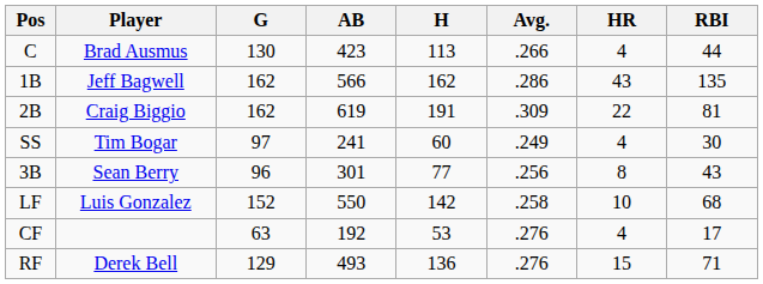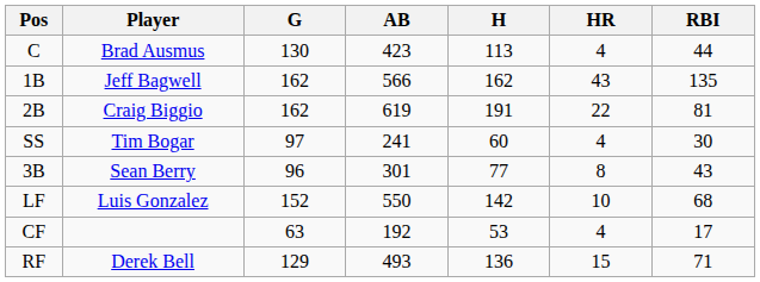 <table class="wikitable sortable">
 <tr>
 <th bgcolor="#DDDDFF" width="5%">Pos</th>
 <th bgcolor="#DDDDFF" width="16%">Player</th>
 <th bgcolor="#DDDDFF" width="9%">G</th>
 <th bgcolor="#DDDDFF" width="9%">AB</th>
 <th bgcolor="#DDDDFF" width="9%">H</th>
-<th bgcolor="#DDDDFF" width="9%">Avg.</th>
 <th bgcolor="#DDDDFF" width="9%">HR</th>
 <th bgcolor="#DDDDFF" width="9%">RBI</th>
 </tr>
 <tr align="center">
 <td>C</td>
 <td><a href='#'>Brad Ausmus</a></td>
 <td>130</td>
 <td>423</td>
 <td>113</td>
-<td>.266</td>
 <td>4</td>
 <td>44</td>
 </tr>
 <tr align=center>
 <td>1B</td>
 <td><a href='#'>Jeff Bagwell</a></td>
 <td>162</td>
 <td>566</td>
 <td>162</td>
-<td>.286</td>
 <td>43</td>
 <td>135</td>
 </tr>
 <tr align=center>
 <td>2B</td>
 <td><a href='#'>Craig Biggio</a></td>
 <td>162</td>
 <td>619</td>
 <td>191</td>
-<td>.309</td>
 <td>22</td>
 <td>81</td>
 </tr>
 <tr align=center>
 <td>SS</td>
 <td><a href='#'>Tim Bogar</a></td>
 <td>97</td>
 <td>241</td>
 <td>60</td>
-<td>.249</td>
 <td>4</td>
 <td>30</td>
 </tr>
 <tr align=center>
 <td>3B</td>
 <td><a href='#'>Sean Berry</a></td>
 <td>96</td>
 <td>301</td>
 <td>77</td>
-<td>.256</td>
 <td>8</td>
 <td>43</td>
 </tr>
 <tr align=center>
 <td>LF</td>
 <td><a href='#'>Luis Gonzalez</a></td>
 <td>152</td>
 <td>550</td>
 <td>142</td>
-<td>.258</td>
 <td>10</td>
 <td>68</td>
 </tr>
 <tr align=center>
 <td>CF</td>
 <td></td>
 <td>63</td>
 <td>192</td>
 <td>53</td>
-<td>.276</td>
 <td>4</td>
 <td>17</td>
 </tr>
 <tr align="center">
 <td>RF</td>
 <td><a href='#'>Derek Bell</a></td>
 <td>129</td>
 <td>493</td>
 <td>136</td>
-<td>.276</td>
 <td>15</td>
 <td>71</td>
 </tr>
 </table>
